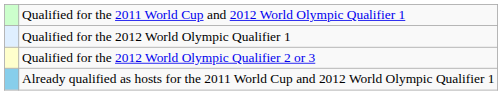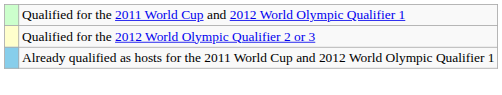 <table class="wikitable" style="text-align:left;">
 <tr>
 <td width=10px bgcolor=#ccffcc></td>
 <td>Qualified for the <a href='#'>2011 World Cup</a> and <a href='#'>2012 World Olympic Qualifier 1</a></td>
-</tr>
-<tr>
-<td width=10px bgcolor=#dfefff></td>
-<td>Qualified for the 2012 World Olympic Qualifier 1</td>
 </tr>
 <tr>
 <td width=10px bgcolor=#ffffcc></td>
 <td>Qualified for the <a href='#'>2012 World Olympic Qualifier 2 or 3</a></td>
 </tr>
 <tr>
 <td width=10px bgcolor=#87ceeb></td>
 <td>Already qualified as hosts for the 2011 World Cup and 2012 World Olympic Qualifier 1</td>
 </tr>
 </table>
